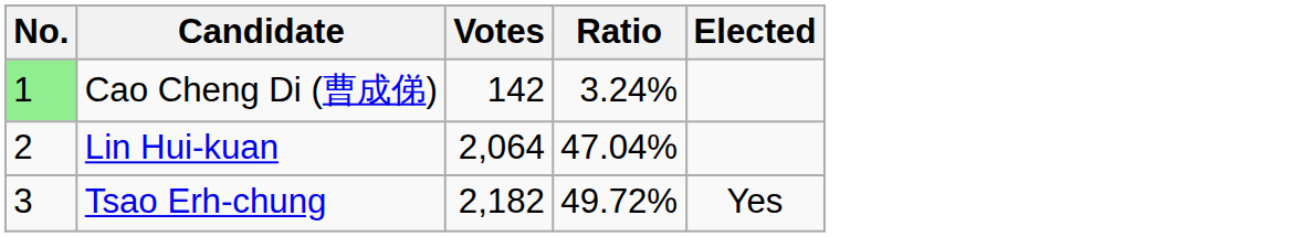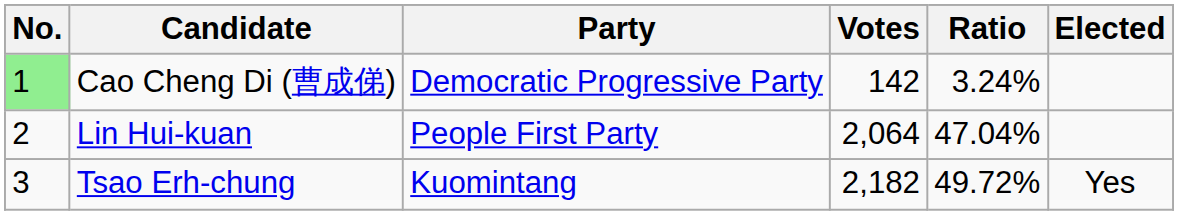 <table class=wikitable>
 <tr>
 <th>No.</th>
 <th>Candidate</th>
+<th>Party</th>
 <th>Votes</th>
 <th>Ratio</th>
 <th>Elected</th>
 </tr>
 <tr>
 <td style="background: lightgreen;">1</td>
 <td>Cao Cheng Di  (<a href='#'>曹成俤</a>)</td>
+<td><a href='#'>Democratic Progressive Party</a></td>
 <td align="right">142</td>
 <td align="right">3.24%</td>
 <td></td>
 </tr>
 <tr>
 <td>2</td>
 <td><a href='#'>Lin Hui-kuan</a></td>
+<td><a href='#'>People First Party</a></td>
 <td align="right">2,064</td>
 <td align="right">47.04%</td>
 <td></td>
 </tr>
 <tr>
 <td>3</td>
 <td><a href='#'>Tsao Erh-chung</a></td>
+<td><a href='#'>Kuomintang</a></td>
 <td align="right">2,182</td>
 <td align="right">49.72%</td>
 <td align="center">Yes</td>
 </tr>
 </table>
